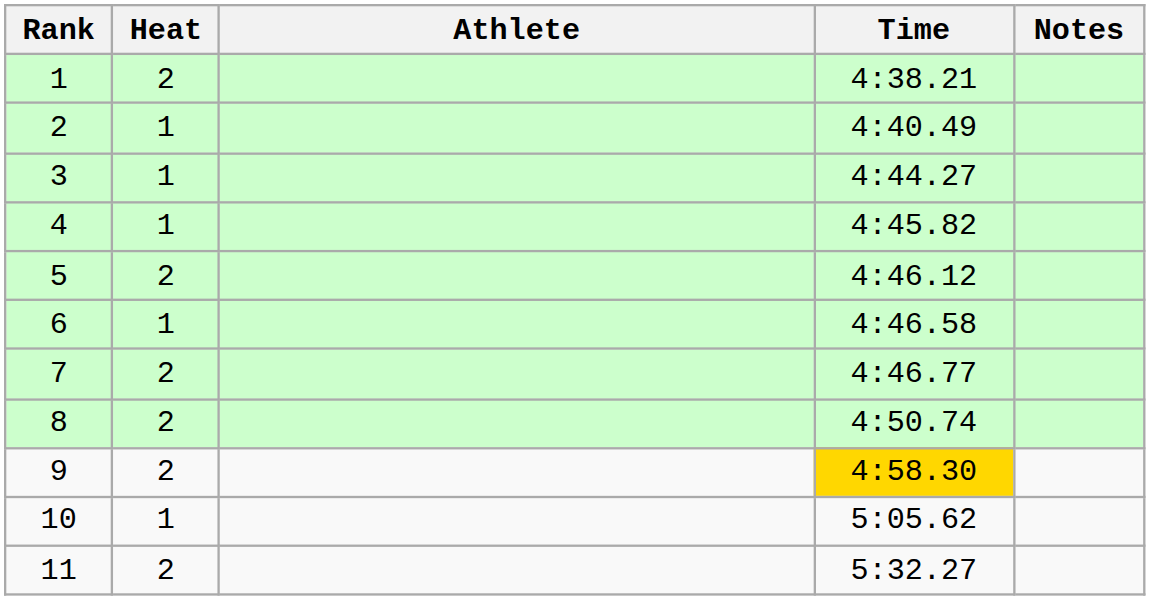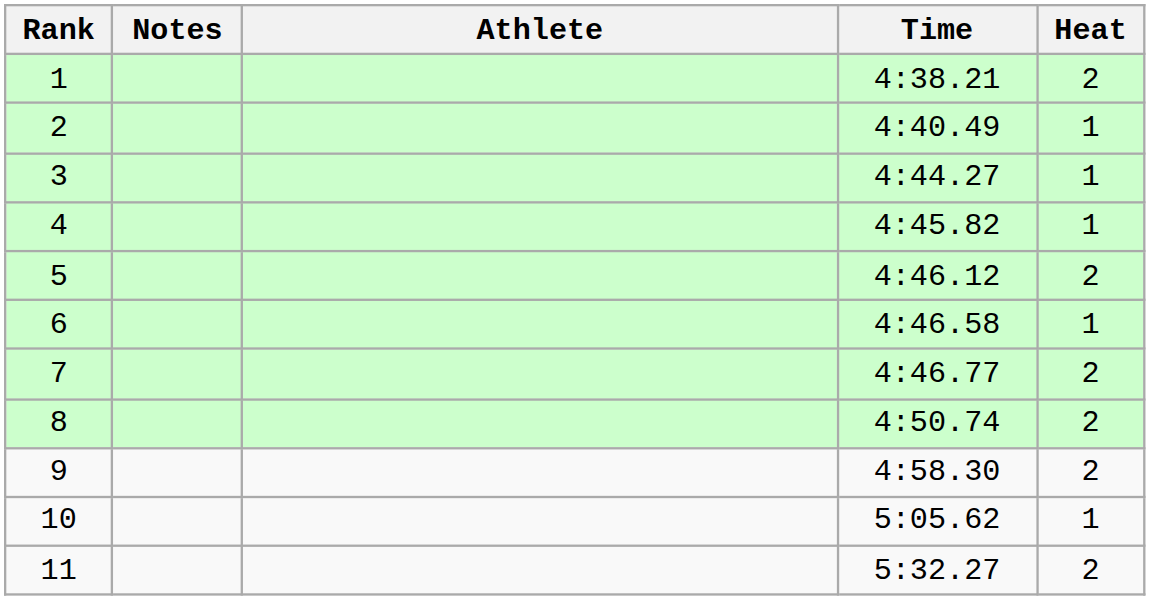 <table class="wikitable" style="text-align:center">
 <tr>
 <th width=40>Rank</th>
-<th width=40>Heat</th>
+<th width=50>Notes</th>
 <th width=250>Athlete</th>
 <th width=80>Time</th>
-<th width=50>Notes</th>
+<th width=40>Heat</th>
 </tr>
 <tr bgcolor=ccffcc>
 <td>1</td>
-<td>2</td>
+<td></td>
 <td align=left></td>
 <td>4:38.21</td>
-<td></td>
+<td>2</td>
 </tr>
 <tr bgcolor=ccffcc>
 <td>2</td>
-<td>1</td>
+<td></td>
 <td align=left></td>
 <td>4:40.49</td>
-<td></td>
+<td>1</td>
 </tr>
 <tr bgcolor=ccffcc>
 <td>3</td>
-<td>1</td>
+<td></td>
 <td align=left></td>
 <td>4:44.27</td>
-<td></td>
+<td>1</td>
 </tr>
 <tr bgcolor=ccffcc>
 <td>4</td>
-<td>1</td>
+<td></td>
 <td align=left></td>
 <td>4:45.82</td>
-<td></td>
+<td>1</td>
 </tr>
 <tr bgcolor=ccffcc>
 <td>5</td>
-<td>2</td>
+<td></td>
 <td align=left></td>
 <td>4:46.12</td>
-<td></td>
+<td>2</td>
 </tr>
 <tr bgcolor=ccffcc>
 <td>6</td>
-<td>1</td>
+<td></td>
 <td align=left></td>
 <td>4:46.58</td>
-<td></td>
+<td>1</td>
 </tr>
 <tr bgcolor=ccffcc>
 <td>7</td>
-<td>2</td>
+<td></td>
 <td align=left></td>
 <td>4:46.77</td>
-<td></td>
+<td>2</td>
 </tr>
 <tr bgcolor=ccffcc>
 <td>8</td>
-<td>2</td>
+<td></td>
 <td align=left></td>
 <td>4:50.74</td>
-<td></td>
+<td>2</td>
 </tr>
 <tr>
 <td>9</td>
+<td></td>
+<td align=left></td>
+<td>4:58.30</td>
 <td>2</td>
-<td align=left></td>
-<td style="background: gold;">4:58.30</td>
-<td></td>
 </tr>
 <tr>
 <td>10</td>
-<td>1</td>
+<td></td>
 <td align=left></td>
 <td>5:05.62</td>
-<td></td>
+<td>1</td>
 </tr>
 <tr>
 <td>11</td>
-<td>2</td>
+<td></td>
 <td align=left></td>
 <td>5:32.27</td>
-<td></td>
+<td>2</td>
 </tr>
 </table>
